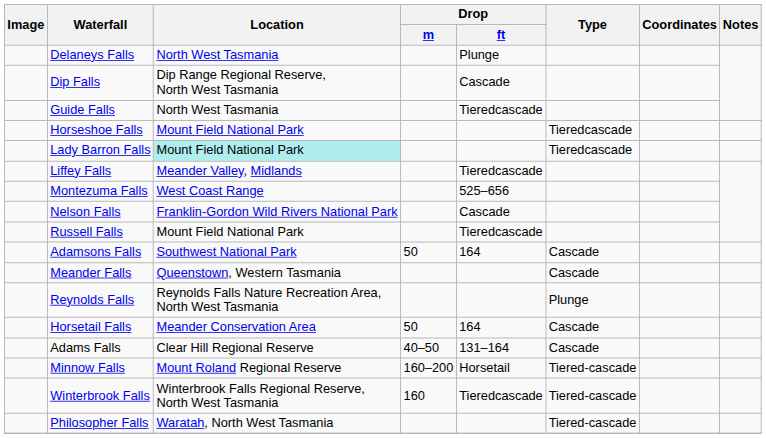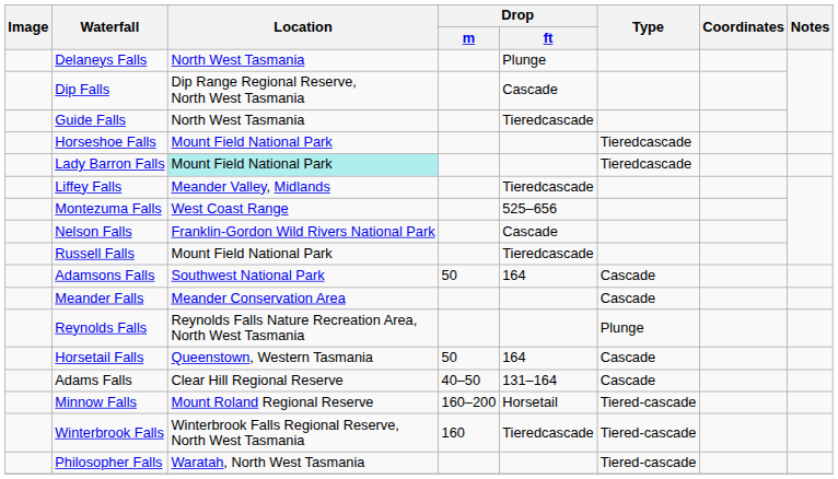 <table class="wikitable sortable">
 <tr style="background:#efefef;">
 <th rowspan=2>Image</th>
 <th rowspan=2>Waterfall</th>
 <th rowspan=2>Location</th>
 <th colspan=2>Drop</th>
 <th rowspan=2>Type</th>
 <th rowspan=2>Coordinates</th>
 <th rowspan=2>Notes</th>
 </tr>
 <tr>
 <th><a href='#'>m</a></th>
 <th><a href='#'>ft</a></th>
 </tr>
 <tr>
 <td></td>
 <td><a href='#'>Delaneys Falls</a></td>
 <td><a href='#'>North West Tasmania</a></td>
 <td></td>
 <td>Plunge</td>
 <td></td>
 <td></td>
 </tr>
 <tr>
 <td></td>
 <td><a href='#'>Dip Falls</a></td>
 <td>Dip Range Regional Reserve,<br>North West Tasmania</td>
 <td></td>
 <td>Cascade</td>
 <td></td>
 <td></td>
 </tr>
 <tr>
 <td align="center"></td>
 <td><a href='#'>Guide Falls</a></td>
 <td>North West Tasmania</td>
 <td></td>
 <td>Tieredcascade</td>
 <td></td>
 <td></td>
 </tr>
 <tr>
 <td></td>
 <td><a href='#'>Horseshoe Falls</a></td>
 <td><a href='#'>Mount Field National Park</a></td>
 <td></td>
 <td></td>
 <td>Tieredcascade</td>
 <td></td>
 <td></td>
 </tr>
 <tr>
 <td></td>
 <td><a href='#'>Lady Barron Falls</a></td>
 <td style="background: paleturquoise;">Mount Field National Park</td>
 <td></td>
 <td></td>
 <td>Tieredcascade</td>
 <td></td>
 <td></td>
 </tr>
 <tr>
 <td></td>
 <td><a href='#'>Liffey Falls</a></td>
 <td><a href='#'>Meander Valley</a>, <a href='#'>Midlands</a></td>
 <td></td>
 <td>Tieredcascade</td>
 <td></td>
 <td></td>
 </tr>
 <tr>
 <td></td>
 <td><a href='#'>Montezuma Falls</a></td>
 <td><a href='#'>West Coast Range</a></td>
 <td></td>
 <td>525–656</td>
 <td></td>
 <td></td>
 </tr>
 <tr>
 <td></td>
 <td><a href='#'>Nelson Falls</a></td>
 <td><a href='#'>Franklin-Gordon Wild Rivers National Park</a></td>
 <td></td>
 <td>Cascade</td>
 <td></td>
 <td></td>
 </tr>
 <tr>
 <td></td>
 <td><a href='#'>Russell Falls</a></td>
 <td>Mount Field National Park</td>
 <td></td>
 <td>Tieredcascade</td>
 <td></td>
 <td></td>
 </tr>
 <tr>
 <td></td>
 <td><a href='#'>Adamsons Falls</a></td>
 <td><a href='#'>Southwest National Park</a></td>
 <td>50</td>
 <td>164</td>
 <td>Cascade</td>
 <td></td>
 <td></td>
 </tr>
 <tr>
 <td></td>
 <td><a href='#'>Meander Falls</a></td>
-<td><a href='#'>Queenstown</a>, Western Tasmania</td>
+<td><a href='#'>Meander Conservation Area</a></td>
 <td></td>
 <td></td>
 <td>Cascade</td>
 <td></td>
 <td></td>
 </tr>
 <tr>
 <td></td>
 <td><a href='#'>Reynolds Falls</a></td>
 <td>Reynolds Falls Nature Recreation Area,<br>North West Tasmania</td>
 <td></td>
 <td></td>
 <td>Plunge</td>
 <td></td>
 <td></td>
 </tr>
 <tr>
 <td></td>
 <td><a href='#'>Horsetail Falls</a></td>
-<td><a href='#'>Meander Conservation Area</a></td>
+<td><a href='#'>Queenstown</a>, Western Tasmania</td>
 <td>50</td>
 <td>164</td>
 <td>Cascade</td>
 <td></td>
 <td></td>
 </tr>
 <tr>
 <td></td>
 <td>Adams Falls</td>
 <td>Clear Hill Regional Reserve</td>
 <td>40–50</td>
 <td>131–164</td>
 <td>Cascade</td>
 <td></td>
 <td></td>
 </tr>
 <tr>
 <td></td>
 <td><a href='#'>Minnow Falls</a></td>
 <td><a href='#'>Mount Roland</a> Regional Reserve</td>
 <td>160–200</td>
 <td>Horsetail</td>
 <td>Tiered-cascade</td>
 <td></td>
 <td></td>
 </tr>
 <tr>
 <td></td>
 <td><a href='#'>Winterbrook Falls</a></td>
 <td>Winterbrook Falls Regional Reserve,<br>North West Tasmania</td>
 <td>160</td>
 <td>Tieredcascade</td>
 <td>Tiered-cascade</td>
 <td></td>
 <td></td>
 </tr>
 <tr>
 <td></td>
 <td><a href='#'>Philosopher Falls</a></td>
 <td><a href='#'>Waratah</a>, North West Tasmania</td>
 <td></td>
 <td></td>
 <td>Tiered-cascade</td>
 <td></td>
 <td></td>
 </tr>
 <tr>
 </tr>
 </table>
